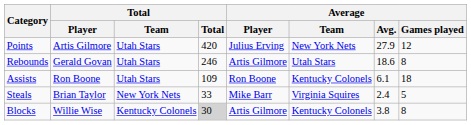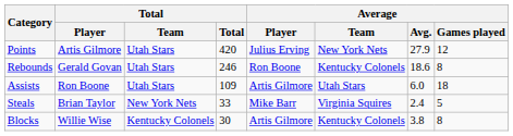 <table class=wikitable style="text-align:left;">
 <tr>
 <th rowspan=2>Category</th>
 <th colspan=3>Total</th>
 <th colspan=4>Average</th>
 </tr>
 <tr>
 <th>Player</th>
 <th>Team</th>
 <th>Total</th>
 <th>Player</th>
 <th>Team</th>
 <th>Avg.</th>
 <th>Games played</th>
 </tr>
 <tr>
 <td><a href='#'>Points</a></td>
 <td><a href='#'>Artis Gilmore</a></td>
 <td><a href='#'>Utah Stars</a></td>
 <td>420</td>
 <td><a href='#'>Julius Erving</a></td>
 <td><a href='#'>New York Nets</a></td>
 <td>27.9</td>
 <td>12</td>
 </tr>
 <tr>
 <td><a href='#'>Rebounds</a></td>
 <td><a href='#'>Gerald Govan</a></td>
 <td><a href='#'>Utah Stars</a></td>
 <td>246</td>
-<td><a href='#'>Artis Gilmore</a></td>
-<td><a href='#'>Utah Stars</a></td>
+<td><a href='#'>Ron Boone</a></td>
+<td><a href='#'>Kentucky Colonels</a></td>
 <td>18.6</td>
 <td>8</td>
 </tr>
 <tr>
 <td><a href='#'>Assists</a></td>
 <td><a href='#'>Ron Boone</a></td>
 <td><a href='#'>Utah Stars</a></td>
 <td>109</td>
-<td><a href='#'>Ron Boone</a></td>
-<td><a href='#'>Kentucky Colonels</a></td>
-<td>6.1</td>
+<td><a href='#'>Artis Gilmore</a></td>
+<td><a href='#'>Utah Stars</a></td>
+<td>6.0</td>
 <td>18</td>
 </tr>
 <tr>
 <td><a href='#'>Steals</a></td>
 <td><a href='#'>	Brian Taylor</a></td>
 <td><a href='#'>New York Nets</a></td>
 <td>33</td>
 <td><a href='#'>Mike Barr</a></td>
 <td><a href='#'>Virginia Squires</a></td>
 <td>2.4</td>
 <td>5</td>
 </tr>
 <tr>
 <td><a href='#'>Blocks</a></td>
 <td><a href='#'>Willie Wise</a></td>
 <td><a href='#'>Kentucky Colonels</a></td>
-<td style="background: lightgrey;">30</td>
+<td>30</td>
 <td><a href='#'>Artis Gilmore</a></td>
 <td><a href='#'>Kentucky Colonels</a></td>
 <td>3.8</td>
 <td>8</td>
 </tr>
 </table>
